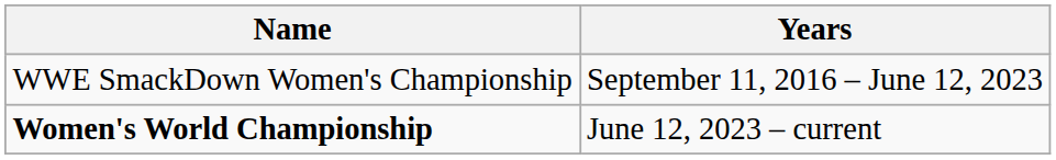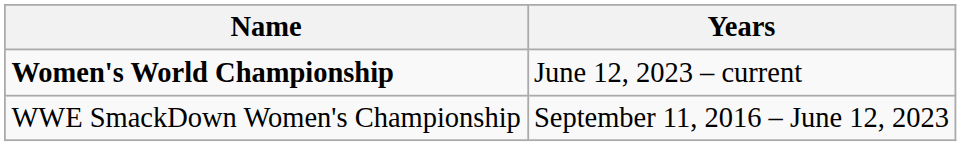 <table class="wikitable">
 <tr>
 <th>Name</th>
 <th>Years</th>
 </tr>
 <tr>
+<td><strong>Women's World Championship</strong></td>
+<td>June 12, 2023 – current</td>
+</tr>
+<tr>
 <td>WWE SmackDown Women's Championship</td>
 <td>September 11, 2016 – June 12, 2023</td>
 </tr>
-<tr>
-<td><strong>Women's World Championship</strong></td>
-<td>June 12, 2023 – current</td>
-</tr>
 </table>
